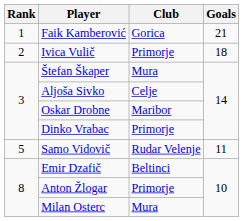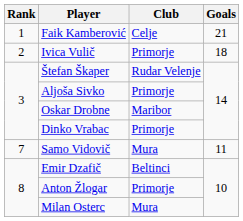 <table class="wikitable" style="text-align:left">
 <tr>
 <th>Rank</th>
 <th>Player</th>
 <th>Club</th>
 <th>Goals</th>
 </tr>
 <tr>
 <td align="center">1</td>
 <td> <a href='#'>Faik Kamberović</a></td>
-<td><a href='#'>Gorica</a></td>
+<td><a href='#'>Celje</a></td>
 <td rowspan=1 align=center>21</td>
 </tr>
 <tr>
 <td align="center">2</td>
 <td> <a href='#'>Ivica Vulič</a></td>
 <td><a href='#'>Primorje</a></td>
 <td rowspan=1 align=center>18</td>
 </tr>
 <tr>
 <td rowspan=4 align="center">3</td>
 <td> <a href='#'>Štefan Škaper</a></td>
-<td><a href='#'>Mura</a></td>
+<td><a href='#'>Rudar Velenje</a></td>
 <td rowspan=4 align=center>14</td>
 </tr>
 <tr>
 <td> <a href='#'>Aljoša Sivko</a></td>
-<td><a href='#'>Celje</a></td>
+<td><a href='#'>Primorje</a></td>
 </tr>
 <tr>
 <td> <a href='#'>Oskar Drobne</a></td>
 <td><a href='#'>Maribor</a></td>
 </tr>
 <tr>
 <td> <a href='#'>Dinko Vrabac</a></td>
 <td><a href='#'>Primorje</a></td>
 </tr>
 <tr>
-<td align="center">5</td>
+<td align="center">7</td>
 <td> <a href='#'>Samo Vidovič</a></td>
-<td><a href='#'>Rudar Velenje</a></td>
+<td><a href='#'>Mura</a></td>
 <td rowspan=1 align=center>11</td>
 </tr>
 <tr>
 <td rowspan=3 align="center">8</td>
 <td> <a href='#'>Emir Dzafič</a></td>
 <td><a href='#'>Beltinci</a></td>
 <td rowspan=3 align=center>10</td>
 </tr>
 <tr>
 <td> <a href='#'>Anton Žlogar</a></td>
 <td><a href='#'>Primorje</a></td>
 </tr>
 <tr>
 <td> <a href='#'>Milan Osterc</a></td>
 <td><a href='#'>Mura</a></td>
 </tr>
 </table>
